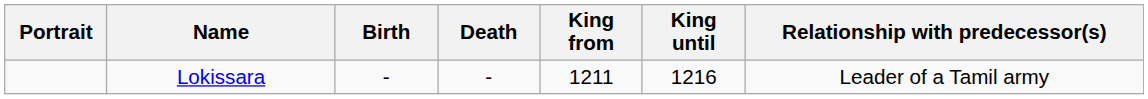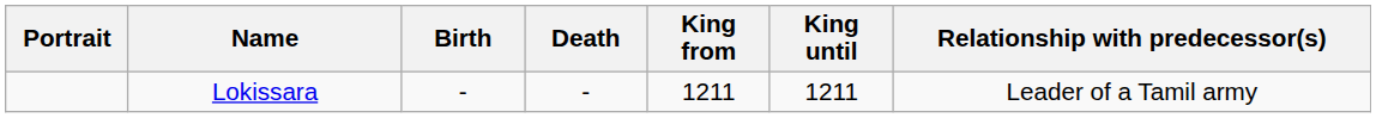 <table width=100% class="wikitable">
 <tr>
 <th width=9%>Portrait</th>
 <th width=20%>Name</th>
 <th width=9%>Birth</th>
 <th width=9%>Death</th>
 <th width=9%>King from</th>
 <th width=9%>King until</th>
 <th width=35%>Relationship with predecessor(s)</th>
 </tr>
 <tr>
 <td></td>
 <td align="center"><a href='#'>Lokissara</a></td>
 <td align="center">-</td>
 <td align="center">-</td>
 <td align="center">1211</td>
-<td align="center">1216</td>
+<td align="center">1211</td>
 <td align="center">Leader of a Tamil army</td>
 </tr>
 </table>
